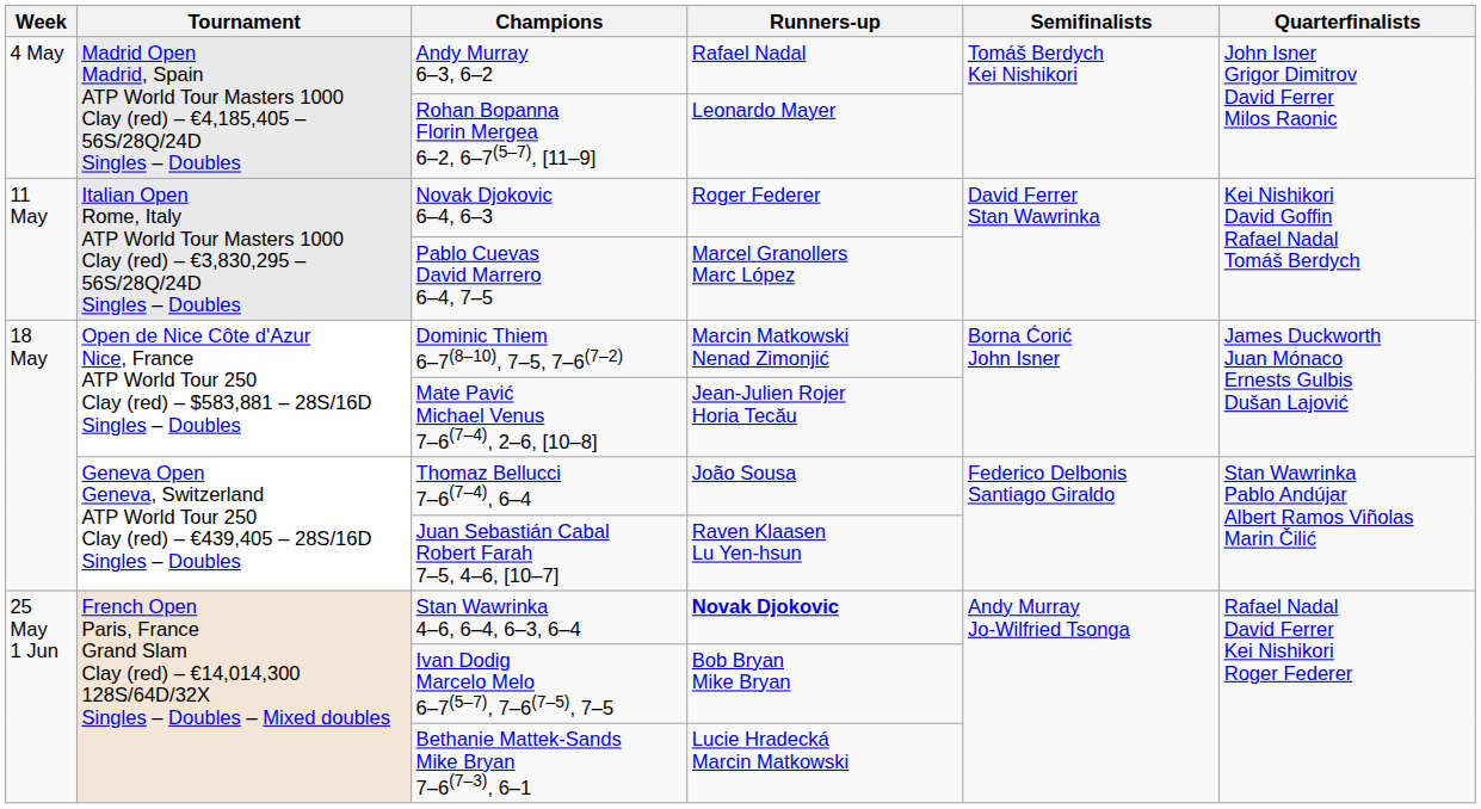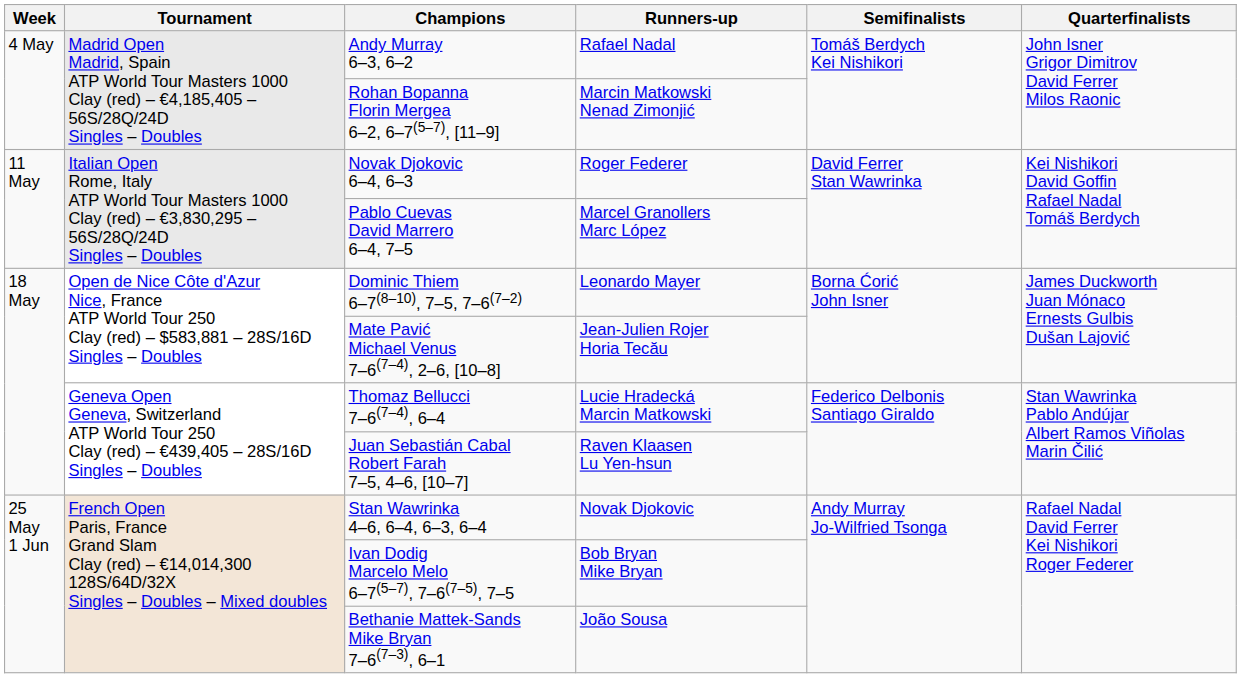 <table class=wikitable style=font-size:95%>
 <tr>
 <th style="width:48px;">Week</th>
 <th style="width:250px;">Tournament</th>
 <th style="width:205px;">Champions</th>
 <th style="width:205px;">Runners-up</th>
 <th style="width:190px;">Semifinalists</th>
 <th style="width:190px;">Quarterfinalists</th>
 </tr>
 <tr valign=top>
 <td rowspan=2>4 May</td>
 <td bgcolor=#E9E9E9 rowspan=2><a href='#'>Madrid Open</a><br> <a href='#'>Madrid</a>, Spain<br>ATP World Tour Masters 1000<br>Clay (red) – €4,185,405 – 56S/28Q/24D<br> <a href='#'>Singles</a> – <a href='#'>Doubles</a></td>
 <td> <a href='#'>Andy Murray</a><br>6–3, 6–2</td>
 <td> <a href='#'>Rafael Nadal</a></td>
 <td rowspan=2> <a href='#'>Tomáš Berdych</a><br> <a href='#'>Kei Nishikori</a></td>
 <td rowspan=2> <a href='#'>John Isner</a> <br> <a href='#'>Grigor Dimitrov</a><br>  <a href='#'>David Ferrer</a><br> <a href='#'>Milos Raonic</a></td>
 </tr>
 <tr valign=top>
 <td> <a href='#'>Rohan Bopanna</a><br> <a href='#'>Florin Mergea</a> <br>6–2, 6–7<sup>(5–7)</sup>, [11–9]</td>
-<td> <a href='#'>Leonardo Mayer</a></td>
+<td> <a href='#'>Marcin Matkowski</a><br> <a href='#'>Nenad Zimonjić</a></td>
 </tr>
 <tr valign=top>
 <td rowspan=2>11 May</td>
 <td bgcolor=#E9E9E9 rowspan=2><a href='#'>Italian Open</a><br> Rome, Italy<br>ATP World Tour Masters 1000<br>Clay (red) – €3,830,295 – 56S/28Q/24D<br> <a href='#'>Singles</a> – <a href='#'>Doubles</a></td>
 <td> <a href='#'>Novak Djokovic</a><br>6–4, 6–3</td>
 <td> <a href='#'>Roger Federer</a></td>
 <td rowspan=2> <a href='#'>David Ferrer</a><br> <a href='#'>Stan Wawrinka</a></td>
 <td rowspan=2> <a href='#'>Kei Nishikori</a><br> <a href='#'>David Goffin</a><br>   <a href='#'>Rafael Nadal</a><br> <a href='#'>Tomáš Berdych</a></td>
 </tr>
 <tr valign=top>
 <td> <a href='#'>Pablo Cuevas</a><br> <a href='#'>David Marrero</a><br>6–4, 7–5</td>
 <td> <a href='#'>Marcel Granollers</a><br> <a href='#'>Marc López</a></td>
 </tr>
 <tr valign=top>
 <td rowspan=4>18 May</td>
 <td bgcolor=#ffffff rowspan=2><a href='#'>Open de Nice Côte d'Azur</a><br> <a href='#'>Nice</a>, France<br>ATP World Tour 250<br>Clay (red) – $583,881 – 28S/16D<br> <a href='#'>Singles</a> – <a href='#'>Doubles</a></td>
 <td> <a href='#'>Dominic Thiem</a><br>6–7<sup>(8–10)</sup>, 7–5, 7–6<sup>(7–2)</sup></td>
-<td> <a href='#'>Marcin Matkowski</a><br> <a href='#'>Nenad Zimonjić</a></td>
+<td> <a href='#'>Leonardo Mayer</a></td>
 <td rowspan=2> <a href='#'>Borna Ćorić</a><br>  <a href='#'>John Isner</a></td>
 <td rowspan=2> <a href='#'>James Duckworth</a><br> <a href='#'>Juan Mónaco</a><br>  <a href='#'>Ernests Gulbis</a><br> <a href='#'>Dušan Lajović</a></td>
 </tr>
 <tr valign=top>
 <td> <a href='#'>Mate Pavić</a><br> <a href='#'>Michael Venus</a><br>7–6<sup>(7–4)</sup>, 2–6, [10–8]</td>
 <td> <a href='#'>Jean-Julien Rojer</a><br> <a href='#'>Horia Tecău</a></td>
 </tr>
 <tr valign=top>
 <td bgcolor=#ffffff rowspan=2><a href='#'>Geneva Open</a><br> <a href='#'>Geneva</a>, Switzerland<br>ATP World Tour 250<br>Clay (red) – €439,405 – 28S/16D<br> <a href='#'>Singles</a> – <a href='#'>Doubles</a></td>
 <td> <a href='#'>Thomaz Bellucci</a><br>7–6<sup>(7–4)</sup>, 6–4</td>
-<td> <a href='#'>João Sousa</a></td>
+<td> <a href='#'>Lucie Hradecká</a><br> <a href='#'>Marcin Matkowski</a></td>
 <td rowspan=2> <a href='#'>Federico Delbonis</a><br> <a href='#'>Santiago Giraldo</a></td>
 <td rowspan=2> <a href='#'>Stan Wawrinka</a><br> <a href='#'>Pablo Andújar</a><br> <a href='#'>Albert Ramos Viñolas</a><br>  <a href='#'>Marin Čilić</a></td>
 </tr>
 <tr valign=top>
 <td> <a href='#'>Juan Sebastián Cabal</a><br> <a href='#'>Robert Farah</a><br>7–5, 4–6, [10–7]</td>
 <td> <a href='#'>Raven Klaasen</a><br> <a href='#'>Lu Yen-hsun</a></td>
 </tr>
 <tr valign=top>
 <td rowspan=3>25 May<br>1 Jun</td>
 <td bgcolor=#F3E6D7 rowspan=3><a href='#'>French Open</a><br> Paris, France<br>Grand Slam<br>Clay (red) – €14,014,300<br>128S/64D/32X<br><a href='#'>Singles</a> – <a href='#'>Doubles</a> – <a href='#'>Mixed doubles</a></td>
 <td> <a href='#'>Stan Wawrinka</a> <br> 4–6, 6–4, 6–3, 6–4</td>
-<td><strong> <a href='#'>Novak Djokovic</a></strong></td>
+<td> <a href='#'>Novak Djokovic</a></td>
 <td rowspan=3> <a href='#'>Andy Murray</a><br> <a href='#'>Jo-Wilfried Tsonga</a></td>
 <td rowspan=3> <a href='#'>Rafael Nadal</a><br> <a href='#'>David Ferrer</a><br>  <a href='#'>Kei Nishikori</a><br> <a href='#'>Roger Federer</a></td>
 </tr>
 <tr valign=top>
 <td> <a href='#'>Ivan Dodig</a><br> <a href='#'>Marcelo Melo</a><br>6–7<sup>(5–7)</sup>, 7–6<sup>(7–5)</sup>, 7–5</td>
 <td> <a href='#'>Bob Bryan</a><br> <a href='#'>Mike Bryan</a></td>
 </tr>
 <tr valign=top>
 <td> <a href='#'>Bethanie Mattek-Sands</a><br> <a href='#'>Mike Bryan</a><br>7–6<sup>(7–3)</sup>, 6–1</td>
-<td> <a href='#'>Lucie Hradecká</a><br> <a href='#'>Marcin Matkowski</a></td>
+<td> <a href='#'>João Sousa</a></td>
 </tr>
 </table>
